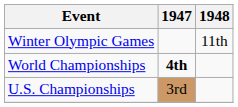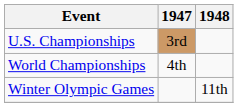 <table class="wikitable">
 <tr>
 <th>Event</th>
 <th>1947</th>
 <th>1948</th>
 </tr>
 <tr>
+<td><a href='#'>U.S. Championships</a></td>
+<td align="center" bgcolor="#cc9966">3rd</td>
+<td></td>
+</tr>
+<tr>
+<td><a href='#'>World Championships</a></td>
+<td align="center">4th</td>
+<td></td>
+</tr>
+<tr>
 <td><a href='#'>Winter Olympic Games</a></td>
 <td></td>
 <td align="center">11th</td>
 </tr>
 <tr>
-<td><a href='#'>World Championships</a></td>
-<td align="center"><strong>4th</strong></td>
-<td></td>
-</tr>
-<tr>
-<td><a href='#'>U.S. Championships</a></td>
-<td align="center" bgcolor="#cc9966">3rd</td>
-<td></td>
-</tr>
-<tr>
 </tr>
 </table>
